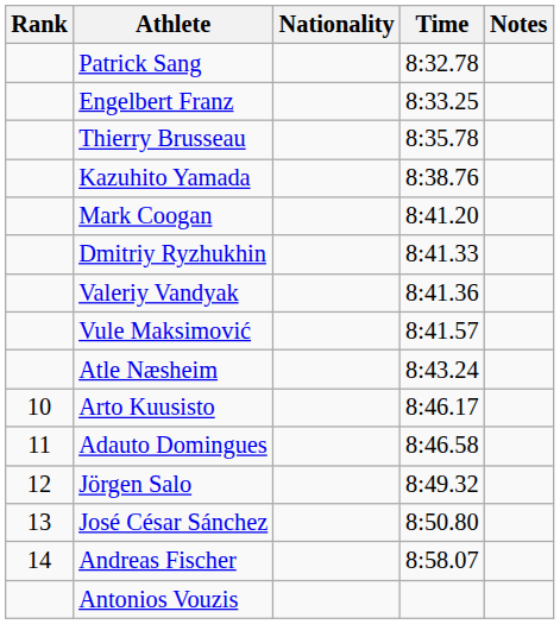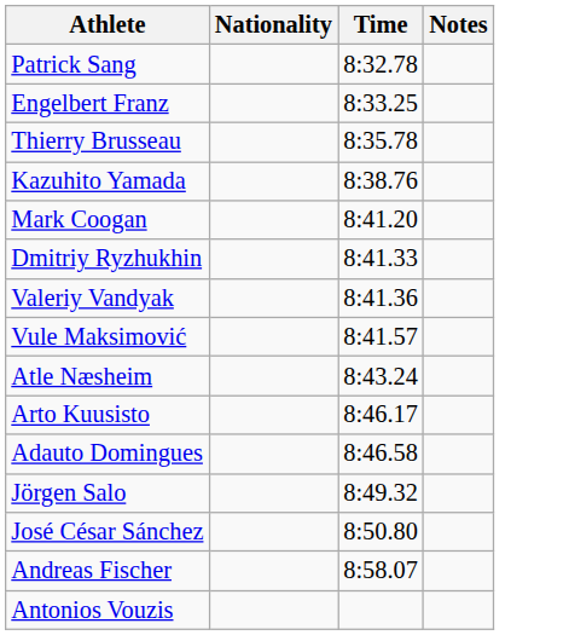 <table class="wikitable sortable" style="text-align:center">
 <tr>
-<th>Rank</th>
 <th>Athlete</th>
 <th>Nationality</th>
 <th>Time</th>
 <th>Notes</th>
 </tr>
 <tr>
-<td></td>
 <td align=left><a href='#'>Patrick Sang</a></td>
 <td align=left></td>
 <td>8:32.78</td>
 <td></td>
 </tr>
 <tr>
-<td></td>
 <td align=left><a href='#'>Engelbert Franz</a></td>
 <td align=left></td>
 <td>8:33.25</td>
 <td></td>
 </tr>
 <tr>
-<td></td>
 <td align=left><a href='#'>Thierry Brusseau</a></td>
 <td align=left></td>
 <td>8:35.78</td>
 <td></td>
 </tr>
 <tr>
-<td></td>
 <td align=left><a href='#'>Kazuhito Yamada</a></td>
 <td align=left></td>
 <td>8:38.76</td>
 <td></td>
 </tr>
 <tr>
-<td></td>
 <td align=left><a href='#'>Mark Coogan</a></td>
 <td align=left></td>
 <td>8:41.20</td>
 <td></td>
 </tr>
 <tr>
-<td></td>
 <td align=left><a href='#'>Dmitriy Ryzhukhin</a></td>
 <td align=left></td>
 <td>8:41.33</td>
 <td></td>
 </tr>
 <tr>
-<td></td>
 <td align=left><a href='#'>Valeriy Vandyak</a></td>
 <td align=left></td>
 <td>8:41.36</td>
 <td></td>
 </tr>
 <tr>
-<td></td>
 <td align=left><a href='#'>Vule Maksimović</a></td>
 <td align=left></td>
 <td>8:41.57</td>
 <td></td>
 </tr>
 <tr>
-<td></td>
 <td align=left><a href='#'>Atle Næsheim</a></td>
 <td align=left></td>
 <td>8:43.24</td>
 <td></td>
 </tr>
 <tr>
-<td>10</td>
 <td align=left><a href='#'>Arto Kuusisto</a></td>
 <td align=left></td>
 <td>8:46.17</td>
 <td></td>
 </tr>
 <tr>
-<td>11</td>
 <td align=left><a href='#'>Adauto Domingues</a></td>
 <td align=left></td>
 <td>8:46.58</td>
 <td></td>
 </tr>
 <tr>
-<td>12</td>
 <td align=left><a href='#'>Jörgen Salo</a></td>
 <td align=left></td>
 <td>8:49.32</td>
 <td></td>
 </tr>
 <tr>
-<td>13</td>
 <td align=left><a href='#'>José César Sánchez</a></td>
 <td align=left></td>
 <td>8:50.80</td>
 <td></td>
 </tr>
 <tr>
-<td>14</td>
 <td align=left><a href='#'>Andreas Fischer</a></td>
 <td align=left></td>
 <td>8:58.07</td>
 <td></td>
 </tr>
 <tr>
-<td></td>
 <td align="left"><a href='#'>Antonios Vouzis</a></td>
 <td align=left></td>
 <td></td>
 <td></td>
 </tr>
 </table>
